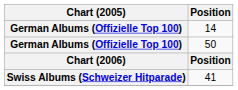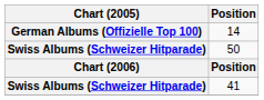 <table class="wikitable sortable plainrowheaders" style="text-align:center;">
 <tr>
 <th scope="col">Chart (2005)</th>
 <th scope="col">Position</th>
 </tr>
 <tr>
 <th scope="row">German Albums (<a href='#'>Offizielle Top 100</a>)</th>
 <td style="text-align:center;">14</td>
 </tr>
 <tr>
-<th scope="row">German Albums (<a href='#'>Offizielle Top 100</a>)</th>
+<th scope="row">Swiss Albums (<a href='#'>Schweizer Hitparade</a>)</th>
 <td style="text-align:center;">50</td>
 </tr>
 <tr>
 <th scope="col">Chart (2006)</th>
 <th scope="col">Position</th>
 </tr>
 <tr>
 <th scope="row">Swiss Albums (<a href='#'>Schweizer Hitparade</a>)</th>
 <td style="text-align:center;">41</td>
 </tr>
 <tr>
 </tr>
 </table>
